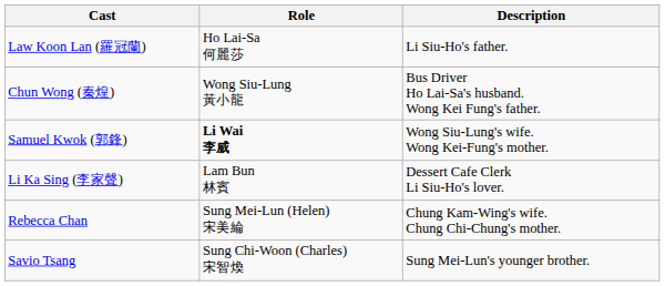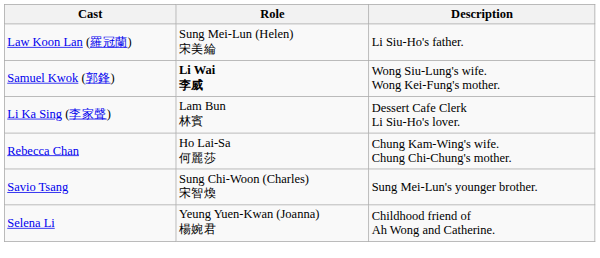 <table class="wikitable" width="60%">
 <tr>
 <th>Cast</th>
 <th>Role</th>
 <th>Description</th>
 </tr>
 <tr>
 <td><a href='#'>Law Koon Lan</a> (<a href='#'>羅冠蘭</a>)</td>
-<td>Ho Lai-Sa <br> 何麗莎</td>
+<td>Sung Mei-Lun (Helen) <br> 宋美綸</td>
 <td>Li Siu-Ho's father.</td>
-</tr>
-<tr>
-<td><a href='#'>Chun Wong</a> (<a href='#'>秦煌</a>)</td>
-<td>Wong Siu-Lung <br> 黃小龍</td>
-<td>Bus Driver <br> Ho Lai-Sa's husband. <br> Wong Kei Fung's father.</td>
 </tr>
 <tr>
 <td><a href='#'>Samuel Kwok</a> (<a href='#'>郭鋒</a>)</td>
 <td><strong>Li Wai <br> 李威</strong></td>
 <td>Wong Siu-Lung's wife. <br> Wong Kei-Fung's mother.</td>
 </tr>
 <tr>
 <td><a href='#'>Li Ka Sing</a> (<a href='#'>李家聲</a>)</td>
 <td>Lam Bun <br> 林賓</td>
 <td>Dessert Cafe Clerk <br> Li Siu-Ho's lover.</td>
 </tr>
 <tr>
 <td><a href='#'>Rebecca Chan</a></td>
-<td>Sung Mei-Lun (Helen) <br> 宋美綸</td>
+<td>Ho Lai-Sa <br> 何麗莎</td>
 <td>Chung Kam-Wing's wife. <br> Chung Chi-Chung's mother.</td>
 </tr>
 <tr>
 <td><a href='#'>Savio Tsang</a></td>
 <td>Sung Chi-Woon (Charles) <br> 宋智煥</td>
 <td>Sung Mei-Lun's younger brother.</td>
 </tr>
+<tr>
+<td><a href='#'>Selena Li</a></td>
+<td>Yeung Yuen-Kwan (Joanna) <br> 楊婉君</td>
+<td>Childhood friend of <br> Ah Wong and Catherine.</td>
+</tr>
 </table>
